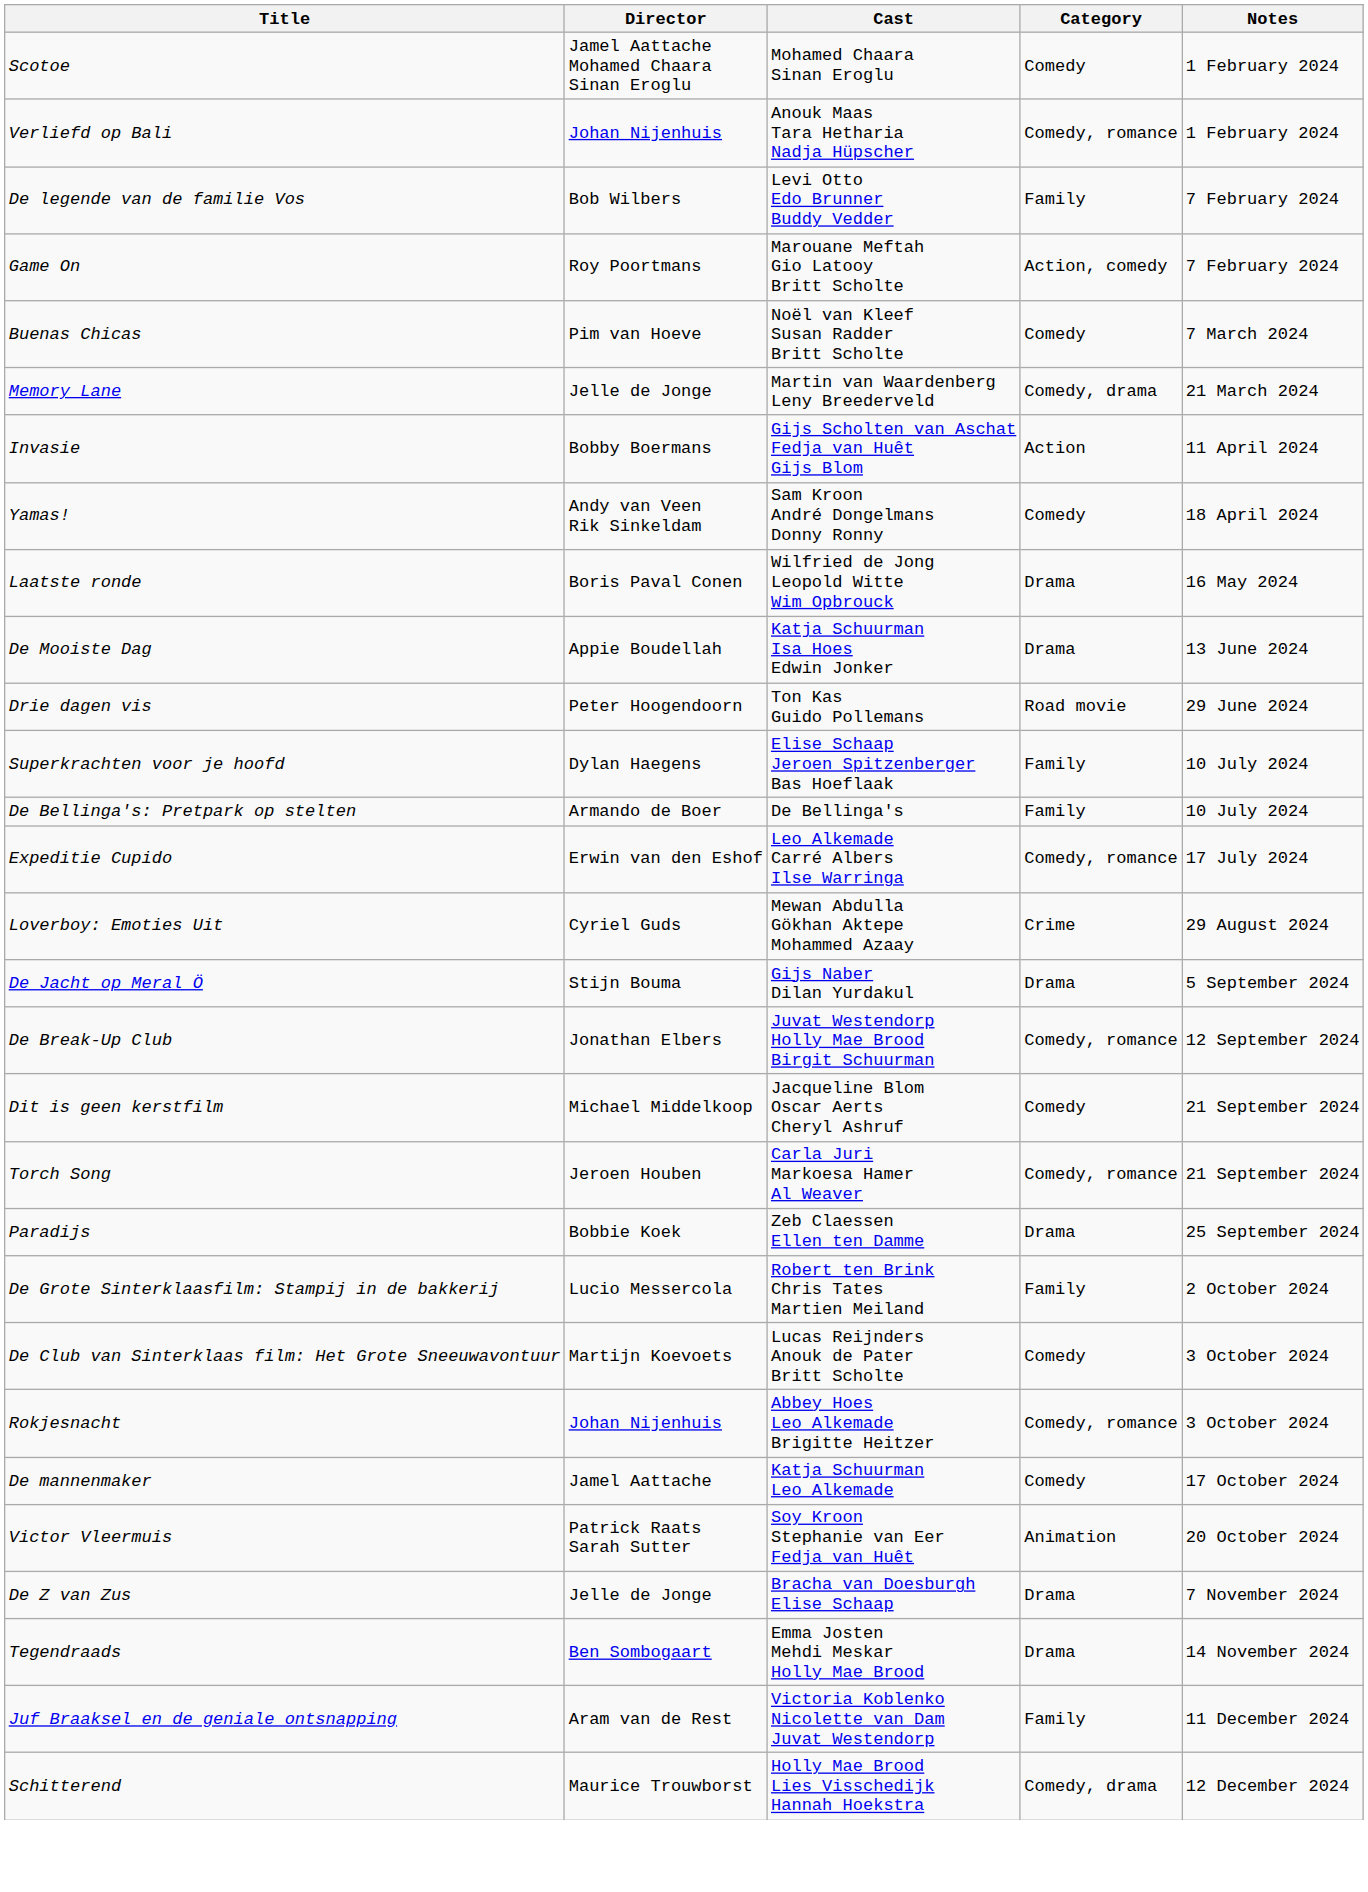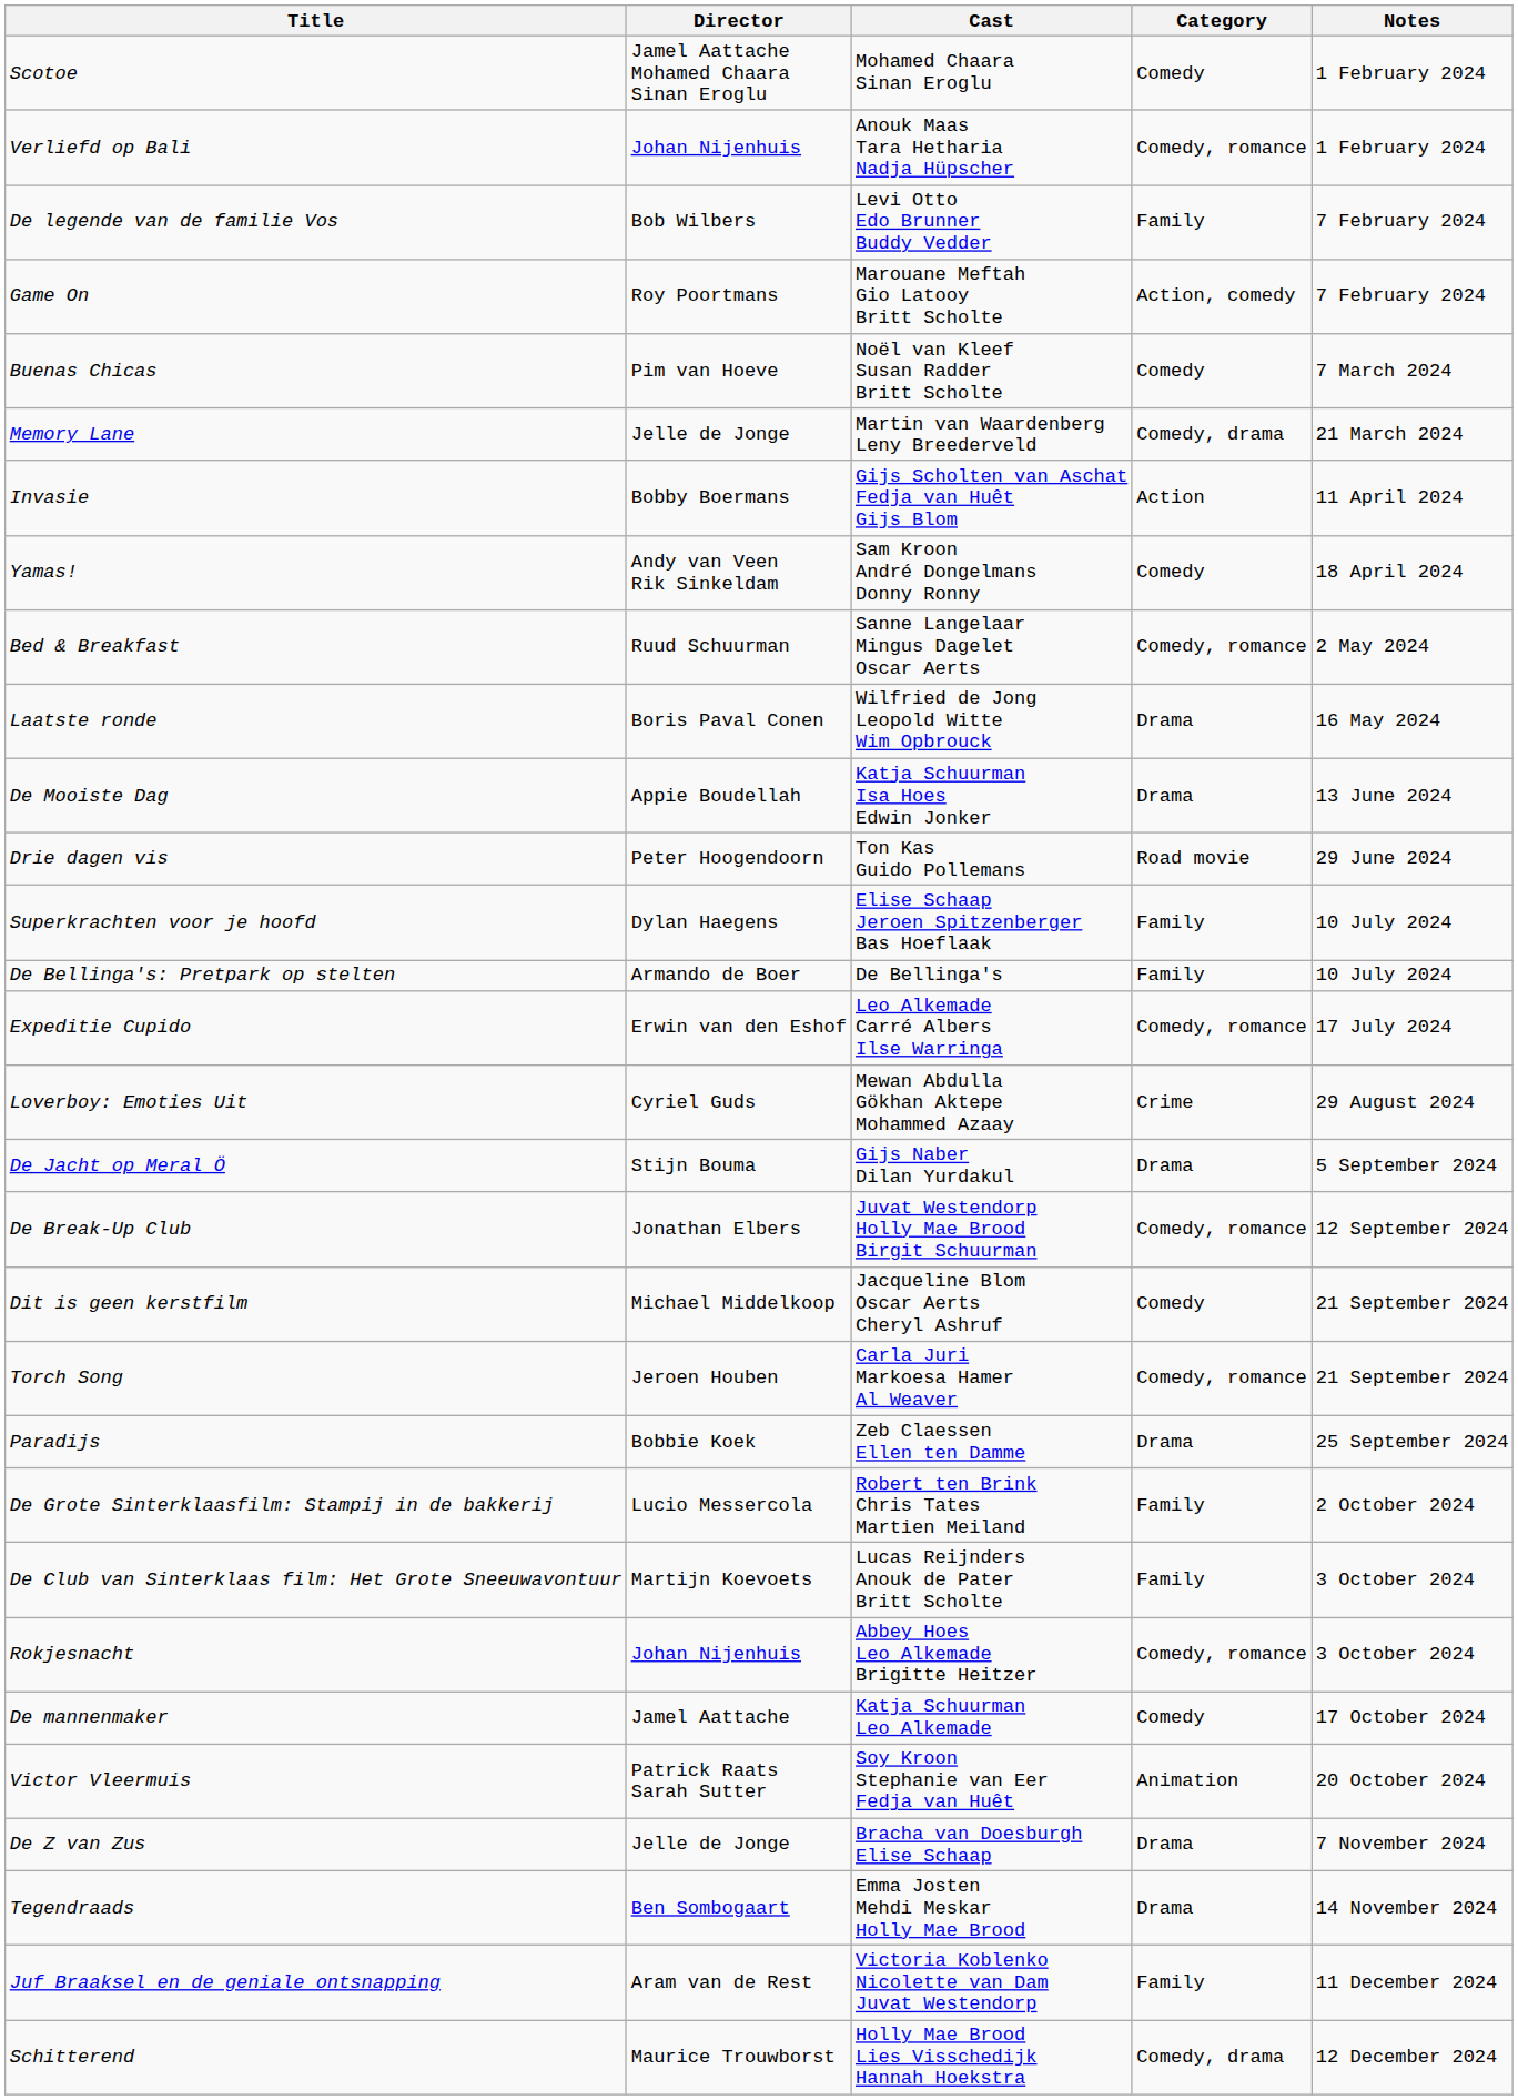 <table class="wikitable">
 <tr>
 <th>Title</th>
 <th>Director</th>
 <th>Cast</th>
 <th>Category</th>
 <th>Notes</th>
 </tr>
 <tr>
 <td><em>Scotoe</em></td>
 <td>Jamel Aattache<br>Mohamed Chaara<br>Sinan Eroglu</td>
 <td>Mohamed Chaara<br>Sinan Eroglu</td>
 <td>Comedy</td>
 <td>1 February 2024</td>
 </tr>
 <tr>
 <td><em>Verliefd op Bali</em></td>
 <td><a href='#'>Johan Nijenhuis</a></td>
 <td>Anouk Maas<br>Tara Hetharia<br><a href='#'>Nadja Hüpscher</a></td>
 <td>Comedy, romance</td>
 <td>1 February 2024</td>
 </tr>
 <tr>
 <td><em>De legende van de familie Vos</em></td>
 <td>Bob Wilbers</td>
 <td>Levi Otto<br><a href='#'>Edo Brunner</a><br><a href='#'>Buddy Vedder</a></td>
 <td>Family</td>
 <td>7 February 2024</td>
 </tr>
 <tr>
 <td><em>Game On</em></td>
 <td>Roy Poortmans</td>
 <td>Marouane Meftah<br>Gio Latooy<br>Britt Scholte</td>
 <td>Action, comedy</td>
 <td>7 February 2024</td>
 </tr>
 <tr>
 <td><em>Buenas Chicas</em></td>
 <td>Pim van Hoeve</td>
 <td>Noël van Kleef<br>Susan Radder<br>Britt Scholte</td>
 <td>Comedy</td>
 <td>7 March 2024</td>
 </tr>
 <tr>
 <td><em><a href='#'>Memory Lane</a></em></td>
 <td>Jelle de Jonge</td>
 <td>Martin van Waardenberg<br>Leny Breederveld</td>
 <td>Comedy, drama</td>
 <td>21 March 2024</td>
 </tr>
 <tr>
 <td><em>Invasie</em></td>
 <td>Bobby Boermans</td>
 <td><a href='#'>Gijs Scholten van Aschat</a><br><a href='#'>Fedja van Huêt</a><br><a href='#'>Gijs Blom</a></td>
 <td>Action</td>
 <td>11 April 2024</td>
 </tr>
 <tr>
 <td><em>Yamas!</em></td>
 <td>Andy van Veen<br>Rik Sinkeldam</td>
 <td>Sam Kroon<br>André Dongelmans<br>Donny Ronny</td>
 <td>Comedy</td>
 <td>18 April 2024</td>
+</tr>
+<tr>
+<td><em>Bed & Breakfast</em></td>
+<td>Ruud Schuurman</td>
+<td>Sanne Langelaar<br>Mingus Dagelet<br>Oscar Aerts</td>
+<td>Comedy, romance</td>
+<td>2 May 2024</td>
 </tr>
 <tr>
 <td><em>Laatste ronde</em></td>
 <td>Boris Paval Conen</td>
 <td>Wilfried de Jong<br>Leopold Witte<br><a href='#'>Wim Opbrouck</a></td>
 <td>Drama</td>
 <td>16 May 2024</td>
 </tr>
 <tr>
 <td><em> De Mooiste Dag</em></td>
 <td>Appie Boudellah</td>
 <td><a href='#'>Katja Schuurman</a><br><a href='#'>Isa Hoes</a><br>Edwin Jonker</td>
 <td>Drama</td>
 <td>13 June 2024</td>
 </tr>
 <tr>
 <td><em>Drie dagen vis</em></td>
 <td>Peter Hoogendoorn</td>
 <td>Ton Kas<br>Guido Pollemans</td>
 <td>Road movie</td>
 <td>29 June 2024</td>
 </tr>
 <tr>
 <td><em>Superkrachten voor je hoofd</em></td>
 <td>Dylan Haegens</td>
 <td><a href='#'>Elise Schaap</a><br><a href='#'>Jeroen Spitzenberger</a><br>Bas Hoeflaak</td>
 <td>Family</td>
 <td>10 July 2024</td>
 </tr>
 <tr>
 <td><em>De Bellinga's: Pretpark op stelten</em></td>
 <td>Armando de Boer</td>
 <td>De Bellinga's</td>
 <td>Family</td>
 <td>10 July 2024</td>
 </tr>
 <tr>
 <td><em>Expeditie Cupido</em></td>
 <td>Erwin van den Eshof</td>
 <td><a href='#'>Leo Alkemade</a><br>Carré Albers<br><a href='#'>Ilse Warringa</a></td>
 <td>Comedy, romance</td>
 <td>17 July 2024</td>
 </tr>
 <tr>
 <td><em>Loverboy: Emoties Uit</em></td>
 <td>Cyriel Guds</td>
 <td>Mewan Abdulla<br>Gökhan Aktepe<br>Mohammed Azaay</td>
 <td>Crime</td>
 <td>29 August 2024</td>
 </tr>
 <tr>
 <td><em><a href='#'>De Jacht op Meral Ö</a></em></td>
 <td>Stijn Bouma</td>
 <td><a href='#'>Gijs Naber</a><br>Dilan Yurdakul</td>
 <td>Drama</td>
 <td>5 September 2024</td>
 </tr>
 <tr>
 <td><em>De Break-Up Club</em></td>
 <td>Jonathan Elbers</td>
 <td><a href='#'>Juvat Westendorp</a><br><a href='#'>Holly Mae Brood</a><br><a href='#'>Birgit Schuurman</a></td>
 <td>Comedy, romance</td>
 <td>12 September 2024</td>
 </tr>
 <tr>
 <td><em>Dit is geen kerstfilm</em></td>
 <td>Michael Middelkoop</td>
 <td>Jacqueline Blom<br>Oscar Aerts<br>Cheryl Ashruf</td>
 <td>Comedy</td>
 <td>21 September 2024</td>
 </tr>
 <tr>
 <td><em>Torch Song</em></td>
 <td>Jeroen Houben</td>
 <td><a href='#'>Carla Juri</a><br>Markoesa Hamer<br><a href='#'>Al Weaver</a></td>
 <td>Comedy, romance</td>
 <td>21 September 2024</td>
 </tr>
 <tr>
 <td><em>Paradijs</em></td>
 <td>Bobbie Koek</td>
 <td>Zeb Claessen<br><a href='#'>Ellen ten Damme</a></td>
 <td>Drama</td>
 <td>25 September 2024</td>
 </tr>
 <tr>
 <td><em>De Grote Sinterklaasfilm: Stampij in de bakkerij</em></td>
 <td>Lucio Messercola</td>
 <td><a href='#'>Robert ten Brink</a><br>Chris Tates<br>Martien Meiland</td>
 <td>Family</td>
 <td>2 October 2024</td>
 </tr>
 <tr>
 <td><em>De Club van Sinterklaas film: Het Grote Sneeuwavontuur</em></td>
 <td>Martijn Koevoets</td>
 <td>Lucas Reijnders<br>Anouk de Pater<br>Britt Scholte</td>
-<td>Comedy</td>
+<td>Family</td>
 <td>3 October 2024</td>
 </tr>
 <tr>
 <td><em>Rokjesnacht</em></td>
 <td><a href='#'>Johan Nijenhuis</a></td>
 <td><a href='#'>Abbey Hoes</a><br><a href='#'>Leo Alkemade</a><br>Brigitte Heitzer</td>
 <td>Comedy, romance</td>
 <td>3 October 2024</td>
 </tr>
 <tr>
 <td><em>De mannenmaker</em></td>
 <td>Jamel Aattache</td>
 <td><a href='#'>Katja Schuurman</a><br><a href='#'>Leo Alkemade</a></td>
 <td>Comedy</td>
 <td>17 October 2024</td>
 </tr>
 <tr>
 <td><em>Victor Vleermuis</em></td>
 <td>Patrick Raats<br>Sarah Sutter</td>
 <td><a href='#'>Soy Kroon</a><br>Stephanie van Eer<br><a href='#'>Fedja van Huêt</a></td>
 <td>Animation</td>
 <td>20 October 2024</td>
 </tr>
 <tr>
 <td><em>De Z van Zus</em></td>
 <td>Jelle de Jonge</td>
 <td><a href='#'>Bracha van Doesburgh</a><br><a href='#'>Elise Schaap</a></td>
 <td>Drama</td>
 <td>7 November 2024</td>
 </tr>
 <tr>
 <td><em>Tegendraads</em></td>
 <td><a href='#'>Ben Sombogaart</a></td>
 <td>Emma Josten<br>Mehdi Meskar<br><a href='#'>Holly Mae Brood</a></td>
 <td>Drama</td>
 <td>14 November 2024</td>
 </tr>
 <tr>
 <td><em><a href='#'>Juf Braaksel en de geniale ontsnapping</a></em></td>
 <td>Aram van de Rest</td>
 <td><a href='#'>Victoria Koblenko</a><br><a href='#'>Nicolette van Dam</a><br><a href='#'>Juvat Westendorp</a></td>
 <td>Family</td>
 <td>11 December 2024</td>
 </tr>
 <tr>
 <td><em>Schitterend</em></td>
 <td>Maurice Trouwborst</td>
 <td><a href='#'>Holly Mae Brood</a><br><a href='#'>Lies Visschedijk</a><br><a href='#'>Hannah Hoekstra</a></td>
 <td>Comedy, drama</td>
 <td>12 December 2024</td>
 </tr>
 </table>
